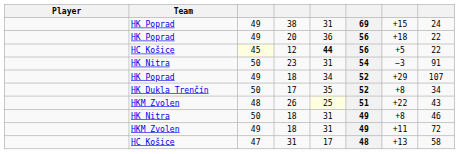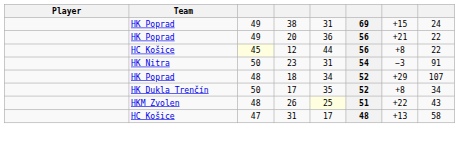 <table class="wikitable sortable" style="text-align: center">
 <tr>
 <th style="width: 15em;">Player</th>
 <th style="width: 13em;">Team</th>
 <th style="width: 4em;"></th>
 <th style="width: 4em;"></th>
 <th style="width: 4em;"></th>
 <th style="width: 4em;"></th>
 <th style="width: 4em;"></th>
 <th style="width: 4em;"></th>
 </tr>
 <tr>
 <td style="text-align:left;"> </td>
 <td style="text-align:left;"><a href='#'>HK Poprad</a></td>
 <td>49</td>
 <td>38</td>
 <td>31</td>
 <th>69</th>
 <td>+15</td>
 <td>24</td>
 </tr>
 <tr>
 <td style="text-align:left;"> </td>
 <td style="text-align:left;"><a href='#'>HK Poprad</a></td>
 <td>49</td>
 <td>20</td>
 <td>36</td>
 <th>56</th>
-<td>+18</td>
+<td>+21</td>
 <td>22</td>
 </tr>
 <tr>
 <td style="text-align:left;"> </td>
 <td style="text-align:left;"><a href='#'>HC Košice</a></td>
 <td style="background: lightyellow;">45</td>
 <td>12</td>
-<td><strong>44</strong></td>
+<td>44</td>
 <th>56</th>
-<td>+5</td>
+<td>+8</td>
 <td>22</td>
 </tr>
 <tr>
 <td style="text-align:left;"> </td>
 <td style="text-align:left;"><a href='#'>HK Nitra</a></td>
 <td>50</td>
 <td>23</td>
 <td>31</td>
 <th>54</th>
 <td>−3</td>
 <td>91</td>
 </tr>
 <tr>
 <td style="text-align:left;"> </td>
 <td style="text-align:left;"><a href='#'>HK Poprad</a></td>
-<td>49</td>
+<td>48</td>
 <td>18</td>
 <td>34</td>
 <th>52</th>
 <td>+29</td>
 <td>107</td>
 </tr>
 <tr>
 <td style="text-align:left;"> </td>
 <td style="text-align:left;"><a href='#'>HK Dukla Trenčín</a></td>
 <td>50</td>
 <td>17</td>
 <td>35</td>
 <th>52</th>
 <td>+8</td>
 <td>34</td>
 </tr>
 <tr>
 <td style="text-align:left;"> </td>
 <td style="text-align:left;"><a href='#'>HKM Zvolen</a></td>
 <td>48</td>
 <td>26</td>
 <td style="background: lightyellow;">25</td>
 <th>51</th>
 <td>+22</td>
 <td>43</td>
 </tr>
 <tr>
 <td style="text-align:left;"> </td>
-<td style="text-align:left;"><a href='#'>HK Nitra</a></td>
-<td>50</td>
-<td>18</td>
-<td>31</td>
-<th>49</th>
-<td>+8</td>
-<td>46</td>
-</tr>
-<tr>
-<td style="text-align:left;"> </td>
-<td style="text-align:left;"><a href='#'>HKM Zvolen</a></td>
-<td>49</td>
-<td>18</td>
-<td>31</td>
-<th>49</th>
-<td>+11</td>
-<td>72</td>
-</tr>
-<tr>
-<td style="text-align:left;"> </td>
 <td style="text-align:left;"><a href='#'>HC Košice</a></td>
 <td>47</td>
 <td>31</td>
 <td>17</td>
 <th>48</th>
 <td>+13</td>
 <td>58</td>
 </tr>
 </table>
